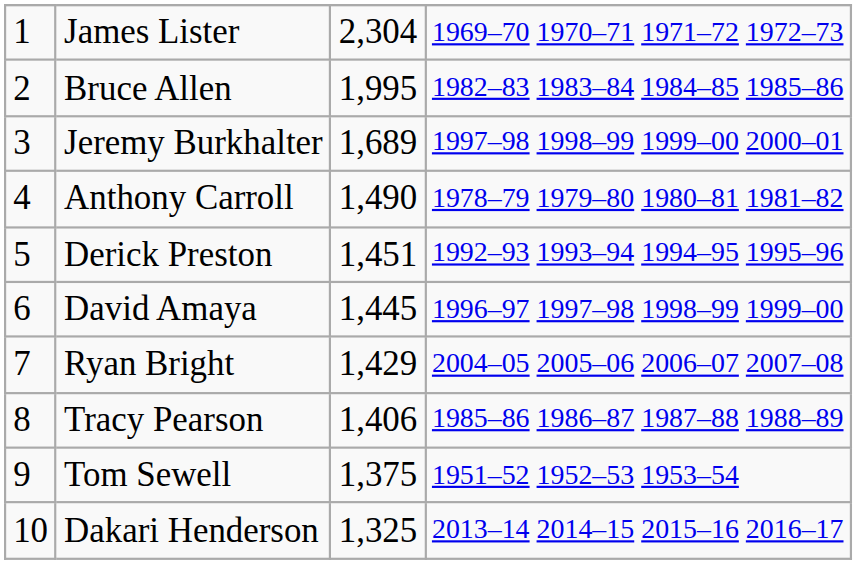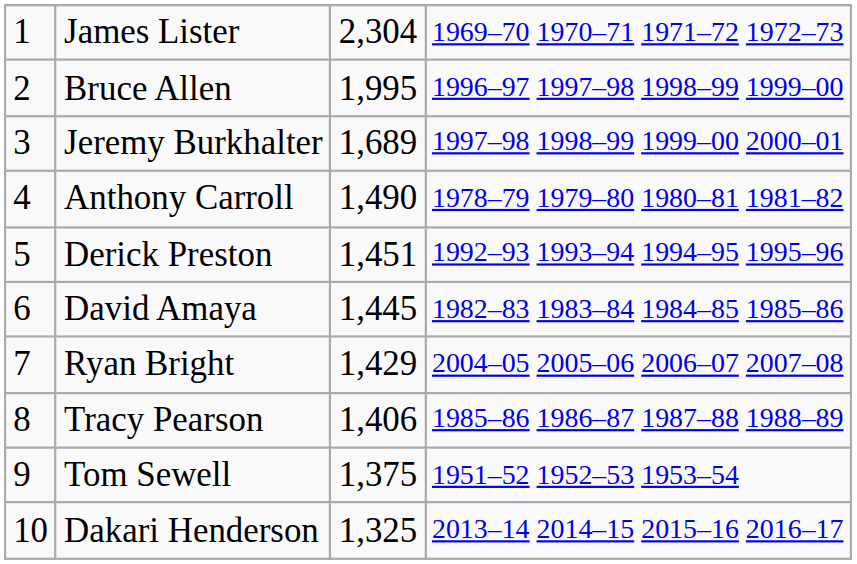 <table class="wikitable">
 <tr>
 </tr>
 <tr>
 <td>1</td>
 <td>James Lister</td>
 <td>2,304</td>
 <td style="font-size:80%;"><a href='#'>1969–70</a> <a href='#'>1970–71</a> <a href='#'>1971–72</a> <a href='#'>1972–73</a></td>
 </tr>
 <tr>
 <td>2</td>
 <td>Bruce Allen</td>
 <td>1,995</td>
-<td style="font-size:80%;"><a href='#'>1982–83</a> <a href='#'>1983–84</a> <a href='#'>1984–85</a> <a href='#'>1985–86</a></td>
+<td style="font-size:80%;"><a href='#'>1996–97</a> <a href='#'>1997–98</a> <a href='#'>1998–99</a> <a href='#'>1999–00</a></td>
 </tr>
 <tr>
 <td>3</td>
 <td>Jeremy Burkhalter</td>
 <td>1,689</td>
 <td style="font-size:80%;"><a href='#'>1997–98</a> <a href='#'>1998–99</a> <a href='#'>1999–00</a> <a href='#'>2000–01</a></td>
 </tr>
 <tr>
 <td>4</td>
 <td>Anthony Carroll</td>
 <td>1,490</td>
 <td style="font-size:80%;"><a href='#'>1978–79</a> <a href='#'>1979–80</a> <a href='#'>1980–81</a> <a href='#'>1981–82</a></td>
 </tr>
 <tr>
 <td>5</td>
 <td>Derick Preston</td>
 <td>1,451</td>
 <td style="font-size:80%;"><a href='#'>1992–93</a> <a href='#'>1993–94</a> <a href='#'>1994–95</a> <a href='#'>1995–96</a></td>
 </tr>
 <tr>
 <td>6</td>
 <td>David Amaya</td>
 <td>1,445</td>
-<td style="font-size:80%;"><a href='#'>1996–97</a> <a href='#'>1997–98</a> <a href='#'>1998–99</a> <a href='#'>1999–00</a></td>
+<td style="font-size:80%;"><a href='#'>1982–83</a> <a href='#'>1983–84</a> <a href='#'>1984–85</a> <a href='#'>1985–86</a></td>
 </tr>
 <tr>
 <td>7</td>
 <td>Ryan Bright</td>
 <td>1,429</td>
 <td style="font-size:80%;"><a href='#'>2004–05</a> <a href='#'>2005–06</a> <a href='#'>2006–07</a> <a href='#'>2007–08</a></td>
 </tr>
 <tr>
 <td>8</td>
 <td>Tracy Pearson</td>
 <td>1,406</td>
 <td style="font-size:80%;"><a href='#'>1985–86</a> <a href='#'>1986–87</a> <a href='#'>1987–88</a> <a href='#'>1988–89</a></td>
 </tr>
 <tr>
 <td>9</td>
 <td>Tom Sewell</td>
 <td>1,375</td>
 <td style="font-size:80%;"><a href='#'>1951–52</a> <a href='#'>1952–53</a> <a href='#'>1953–54</a></td>
 </tr>
 <tr>
 <td>10</td>
 <td>Dakari Henderson</td>
 <td>1,325</td>
 <td style="font-size:80%;"><a href='#'>2013–14</a> <a href='#'>2014–15</a> <a href='#'>2015–16</a> <a href='#'>2016–17</a></td>
 </tr>
 </table>
